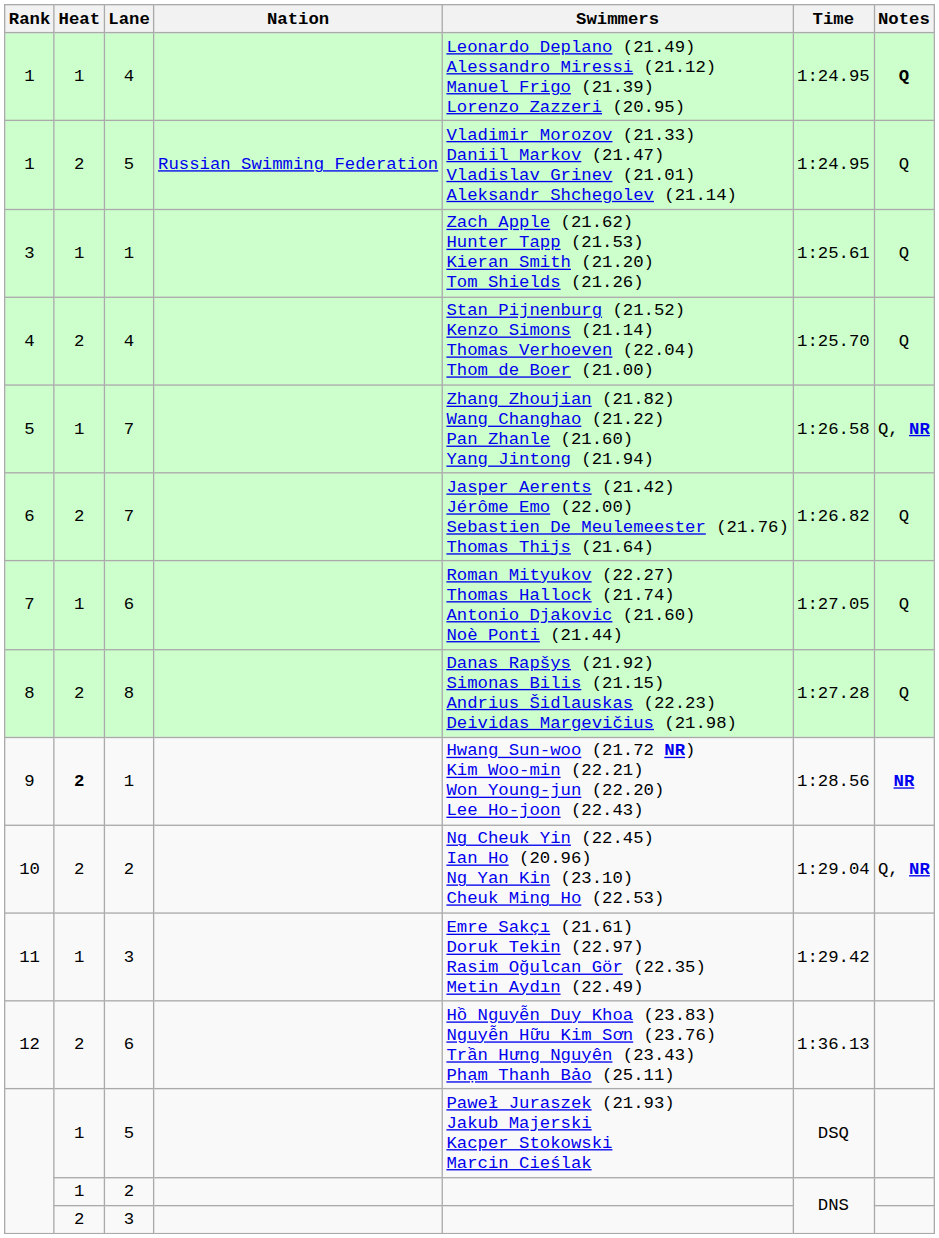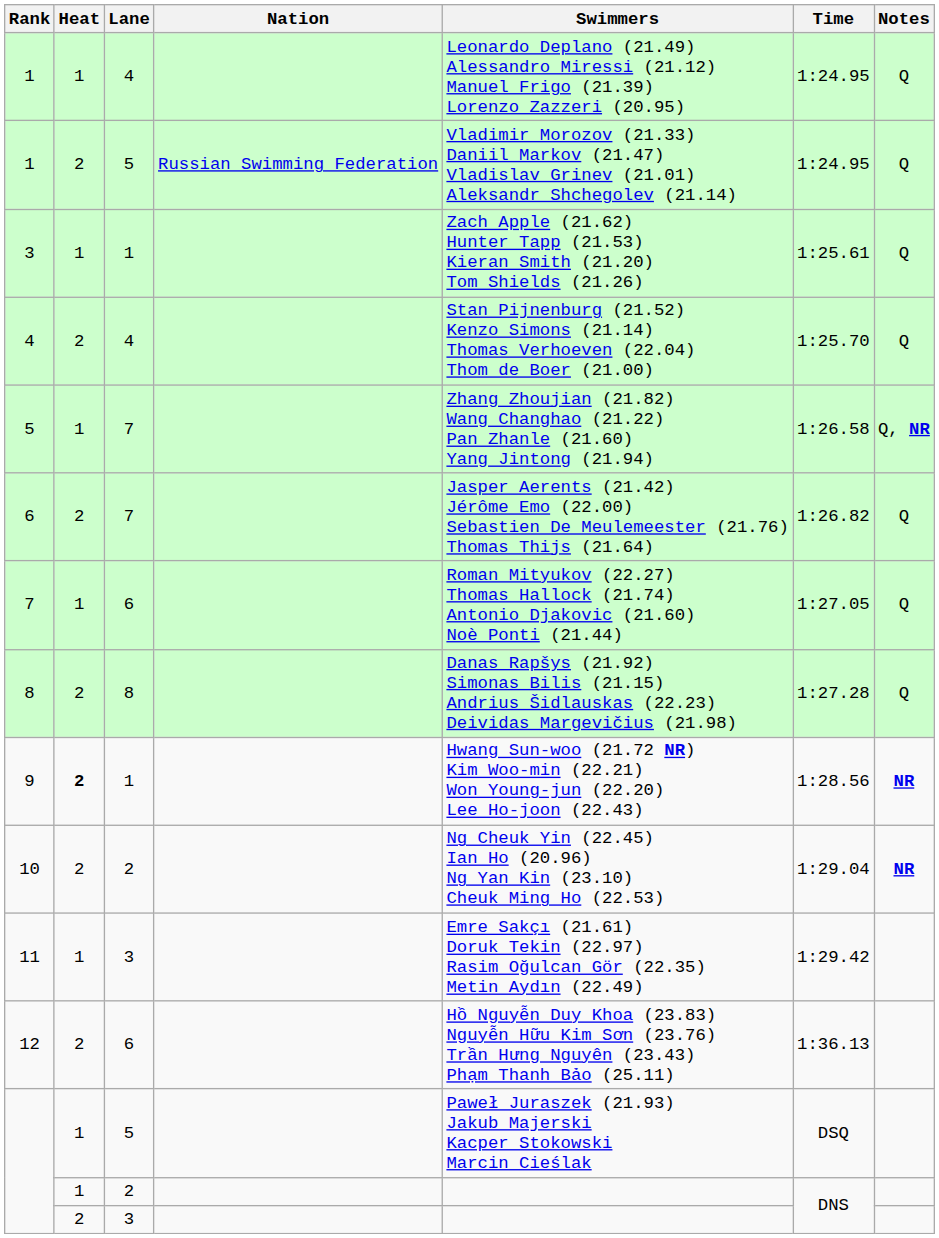 <table class="wikitable sortable" style="text-align:center">
 <tr>
 <th>Rank</th>
 <th>Heat</th>
 <th>Lane</th>
 <th>Nation</th>
 <th>Swimmers</th>
 <th>Time</th>
 <th>Notes</th>
 </tr>
 <tr bgcolor=ccffcc>
 <td>1</td>
 <td>1</td>
 <td>4</td>
 <td align=left></td>
 <td align=left><a href='#'>Leonardo Deplano</a> (21.49)<br><a href='#'>Alessandro Miressi</a> (21.12)<br><a href='#'>Manuel Frigo</a> (21.39)<br><a href='#'>Lorenzo Zazzeri</a> (20.95)</td>
 <td>1:24.95</td>
-<td><strong>Q</strong></td>
+<td>Q</td>
 </tr>
 <tr bgcolor=ccffcc>
 <td>1</td>
 <td>2</td>
 <td>5</td>
 <td align=left><a href='#'>Russian Swimming Federation</a></td>
 <td align=left><a href='#'>Vladimir Morozov</a> (21.33)<br><a href='#'>Daniil Markov</a> (21.47)<br><a href='#'>Vladislav Grinev</a> (21.01)<br><a href='#'>Aleksandr Shchegolev</a> (21.14)</td>
 <td>1:24.95</td>
 <td>Q</td>
 </tr>
 <tr bgcolor=ccffcc>
 <td>3</td>
 <td>1</td>
 <td>1</td>
 <td align=left></td>
 <td align=left><a href='#'>Zach Apple</a> (21.62)<br><a href='#'>Hunter Tapp</a> (21.53)<br><a href='#'>Kieran Smith</a> (21.20)<br><a href='#'>Tom Shields</a> (21.26)</td>
 <td>1:25.61</td>
 <td>Q</td>
 </tr>
 <tr bgcolor=ccffcc>
 <td>4</td>
 <td>2</td>
 <td>4</td>
 <td align=left></td>
 <td align=left><a href='#'>Stan Pijnenburg</a> (21.52)<br><a href='#'>Kenzo Simons</a> (21.14)<br><a href='#'>Thomas Verhoeven</a> (22.04)<br><a href='#'>Thom de Boer</a> (21.00)</td>
 <td>1:25.70</td>
 <td>Q</td>
 </tr>
 <tr bgcolor=ccffcc>
 <td>5</td>
 <td>1</td>
 <td>7</td>
 <td align=left></td>
 <td align=left><a href='#'>Zhang Zhoujian</a> (21.82)<br><a href='#'>Wang Changhao</a> (21.22)<br><a href='#'>Pan Zhanle</a> (21.60)<br><a href='#'>Yang Jintong</a> (21.94)</td>
 <td>1:26.58</td>
 <td>Q, <strong><a href='#'>NR</a></strong></td>
 </tr>
 <tr bgcolor=ccffcc>
 <td>6</td>
 <td>2</td>
 <td>7</td>
 <td align=left></td>
 <td align=left><a href='#'>Jasper Aerents</a> (21.42)<br><a href='#'>Jérôme Emo</a> (22.00)<br><a href='#'>Sebastien De Meulemeester</a> (21.76)<br><a href='#'>Thomas Thijs</a> (21.64)</td>
 <td>1:26.82</td>
 <td>Q</td>
 </tr>
 <tr bgcolor=ccffcc>
 <td>7</td>
 <td>1</td>
 <td>6</td>
 <td align=left></td>
 <td align=left><a href='#'>Roman Mityukov</a> (22.27)<br><a href='#'>Thomas Hallock</a> (21.74)<br><a href='#'>Antonio Djakovic</a> (21.60)<br><a href='#'>Noè Ponti</a> (21.44)</td>
 <td>1:27.05</td>
 <td>Q</td>
 </tr>
 <tr bgcolor=ccffcc>
 <td>8</td>
 <td>2</td>
 <td>8</td>
 <td align=left></td>
 <td align=left><a href='#'>Danas Rapšys</a> (21.92)<br><a href='#'>Simonas Bilis</a> (21.15)<br><a href='#'>Andrius Šidlauskas</a> (22.23)<br><a href='#'>Deividas Margevičius</a> (21.98)</td>
 <td>1:27.28</td>
 <td>Q</td>
 </tr>
 <tr>
 <td>9</td>
 <td><strong>2</strong></td>
 <td>1</td>
 <td align=left></td>
 <td align=left><a href='#'>Hwang Sun-woo</a> (21.72 <strong><a href='#'>NR</a></strong>)<br><a href='#'>Kim Woo-min</a> (22.21)<br><a href='#'>Won Young-jun</a> (22.20)<br><a href='#'>Lee Ho-joon</a> (22.43)</td>
 <td>1:28.56</td>
 <td><strong><a href='#'>NR</a></strong></td>
 </tr>
 <tr>
 <td>10</td>
 <td>2</td>
 <td>2</td>
 <td align=left></td>
 <td align=left><a href='#'>Ng Cheuk Yin</a> (22.45)<br><a href='#'>Ian Ho</a> (20.96)<br><a href='#'>Ng Yan Kin</a> (23.10)<br><a href='#'>Cheuk Ming Ho</a> (22.53)</td>
 <td>1:29.04</td>
-<td>Q, <strong><a href='#'>NR</a></strong></td>
+<td><strong><a href='#'>NR</a></strong></td>
 </tr>
 <tr>
 <td>11</td>
 <td>1</td>
 <td>3</td>
 <td align=left></td>
 <td align=left><a href='#'>Emre Sakçı</a> (21.61)<br><a href='#'>Doruk Tekin</a> (22.97)<br><a href='#'>Rasim Oğulcan Gör</a> (22.35)<br><a href='#'>Metin Aydın</a> (22.49)</td>
 <td>1:29.42</td>
 <td></td>
 </tr>
 <tr>
 <td>12</td>
 <td>2</td>
 <td>6</td>
 <td align=left></td>
 <td align=left><a href='#'>Hồ Nguyễn Duy Khoa</a> (23.83)<br><a href='#'>Nguyễn Hữu Kim Sơn</a> (23.76)<br><a href='#'>Trần Hưng Nguyên</a> (23.43)<br><a href='#'>Phạm Thanh Bảo</a> (25.11)</td>
 <td>1:36.13</td>
 <td></td>
 </tr>
 <tr>
 <td rowspan=3></td>
 <td>1</td>
 <td>5</td>
 <td align=left></td>
 <td align=left><a href='#'>Paweł Juraszek</a> (21.93)<br><a href='#'>Jakub Majerski</a><br><a href='#'>Kacper Stokowski</a><br><a href='#'>Marcin Cieślak</a></td>
 <td>DSQ</td>
 <td></td>
 </tr>
 <tr>
 <td>1</td>
 <td>2</td>
 <td align=left></td>
 <td align=left></td>
 <td rowspan=2>DNS</td>
 <td></td>
 </tr>
 <tr>
 <td>2</td>
 <td>3</td>
 <td align=left></td>
 <td align=left></td>
 <td></td>
 </tr>
 </table>
